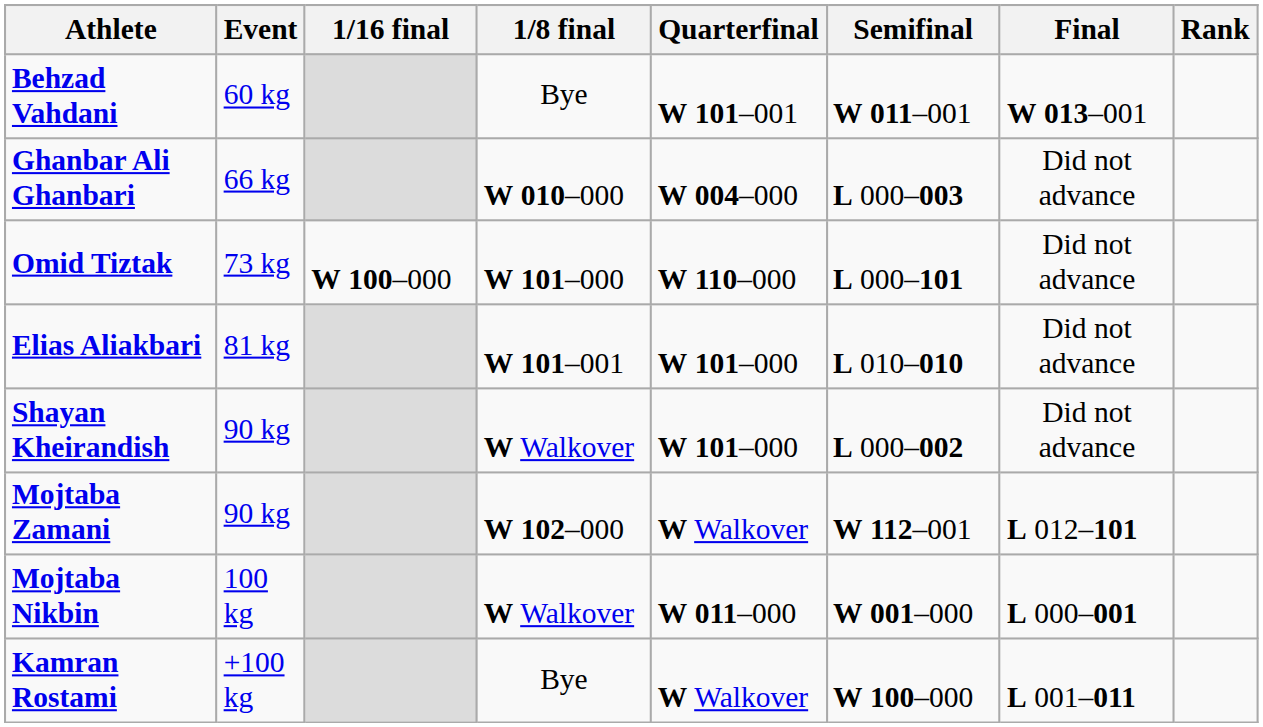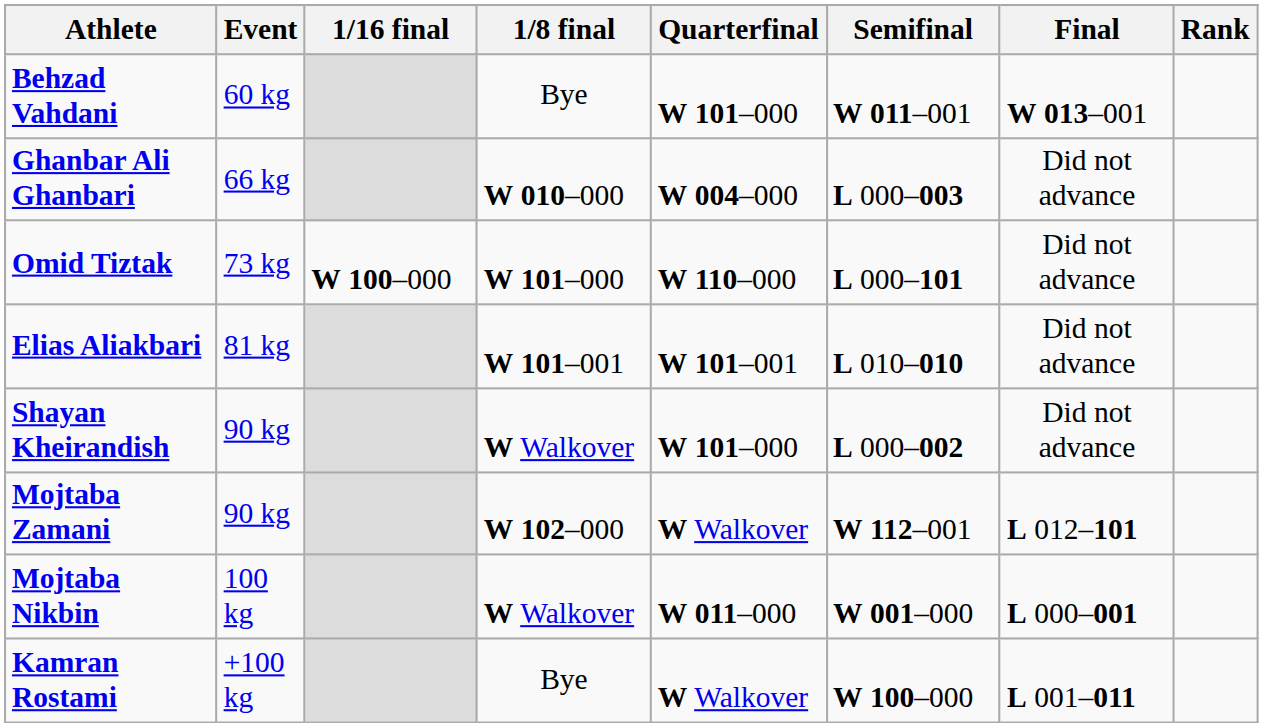 <table class="wikitable" width="98%" style="text-align:left; font-size:90%">
 <tr>
 <th width="17%">Athlete</th>
 <th width="6%">Event</th>
 <th width="14%">1/16 final</th>
 <th width="14%">1/8 final</th>
 <th width="14%">Quarterfinal</th>
 <th width="14%">Semifinal</th>
 <th width="14%">Final</th>
 <th width="5%">Rank</th>
 </tr>
 <tr>
 <td><strong><a href='#'>Behzad Vahdani</a></strong></td>
 <td><a href='#'>60 kg</a></td>
 <td bgcolor=#DCDCDC></td>
 <td align=center>Bye</td>
-<td><br><strong>W</strong> <strong>101</strong>–001</td>
+<td><br><strong>W</strong> <strong>101</strong>–000</td>
 <td><br><strong>W</strong> <strong>011</strong>–001</td>
 <td><br><strong>W</strong> <strong>013</strong>–001</td>
 <td align=center></td>
 </tr>
 <tr>
 <td><strong><a href='#'>Ghanbar Ali Ghanbari</a></strong></td>
 <td><a href='#'>66 kg</a></td>
 <td bgcolor=#DCDCDC></td>
 <td><br><strong>W</strong> <strong>010</strong>–000</td>
 <td><br><strong>W</strong> <strong>004</strong>–000</td>
 <td><br><strong>L</strong> 000–<strong>003</strong></td>
 <td align=center>Did not advance</td>
 <td align=center></td>
 </tr>
 <tr>
 <td><strong><a href='#'>Omid Tiztak</a></strong></td>
 <td><a href='#'>73 kg</a></td>
 <td><br><strong>W</strong> <strong>100</strong>–000</td>
 <td><br><strong>W</strong> <strong>101</strong>–000</td>
 <td><br><strong>W</strong> <strong>110</strong>–000</td>
 <td><br><strong>L</strong> 000–<strong>101</strong></td>
 <td align=center>Did not advance</td>
 <td align=center></td>
 </tr>
 <tr>
 <td><strong><a href='#'>Elias Aliakbari</a></strong></td>
 <td><a href='#'>81 kg</a></td>
 <td bgcolor=#DCDCDC></td>
 <td><br><strong>W</strong> <strong>101</strong>–001</td>
-<td><br><strong>W</strong> <strong>101</strong>–000</td>
+<td><br><strong>W</strong> <strong>101</strong>–001</td>
 <td><br><strong>L</strong> 010–<strong>010</strong></td>
 <td align=center>Did not advance</td>
 <td align=center></td>
 </tr>
 <tr>
 <td><strong><a href='#'>Shayan Kheirandish</a></strong></td>
 <td><a href='#'>90 kg</a></td>
 <td bgcolor=#DCDCDC></td>
 <td><br><strong>W</strong> <a href='#'>Walkover</a></td>
 <td><br><strong>W</strong> <strong>101</strong>–000</td>
 <td><br><strong>L</strong> 000–<strong>002</strong></td>
 <td align=center>Did not advance</td>
 <td align=center></td>
 </tr>
 <tr>
 <td><strong><a href='#'>Mojtaba Zamani</a></strong></td>
 <td><a href='#'>90 kg</a></td>
 <td bgcolor=#DCDCDC></td>
 <td><br><strong>W</strong> <strong>102</strong>–000</td>
 <td><br><strong>W</strong> <a href='#'>Walkover</a></td>
 <td><br><strong>W</strong> <strong>112</strong>–001</td>
 <td><br><strong>L</strong> 012–<strong>101</strong></td>
 <td align=center></td>
 </tr>
 <tr>
 <td><strong><a href='#'>Mojtaba Nikbin</a></strong></td>
 <td><a href='#'>100 kg</a></td>
 <td bgcolor=#DCDCDC></td>
 <td><br><strong>W</strong> <a href='#'>Walkover</a></td>
 <td><br><strong>W</strong> <strong>011</strong>–000</td>
 <td><br><strong>W</strong> <strong>001</strong>–000</td>
 <td><br><strong>L</strong> 000–<strong>001</strong></td>
 <td align=center></td>
 </tr>
 <tr>
 <td><strong><a href='#'>Kamran Rostami</a></strong></td>
 <td><a href='#'>+100 kg</a></td>
 <td bgcolor=#DCDCDC></td>
 <td align=center>Bye</td>
 <td><br><strong>W</strong> <a href='#'>Walkover</a></td>
 <td><br><strong>W</strong> <strong>100</strong>–000</td>
 <td><br><strong>L</strong> 001–<strong>011</strong></td>
 <td align=center></td>
 </tr>
 </table>
